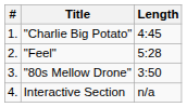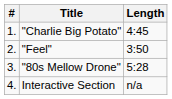 <table class="wikitable">
 <tr>
 <th>#</th>
 <th>Title</th>
 <th>Length</th>
 </tr>
 <tr>
 <td>1.</td>
 <td>"Charlie Big Potato"</td>
 <td>4:45</td>
 </tr>
 <tr>
 <td>2.</td>
 <td>"Feel"</td>
-<td>5:28</td>
+<td>3:50</td>
 </tr>
 <tr>
 <td>3.</td>
 <td>"80s Mellow Drone"</td>
-<td>3:50</td>
+<td>5:28</td>
 </tr>
 <tr>
 <td>4.</td>
 <td>Interactive Section</td>
 <td>n/a</td>
 </tr>
 </table>
